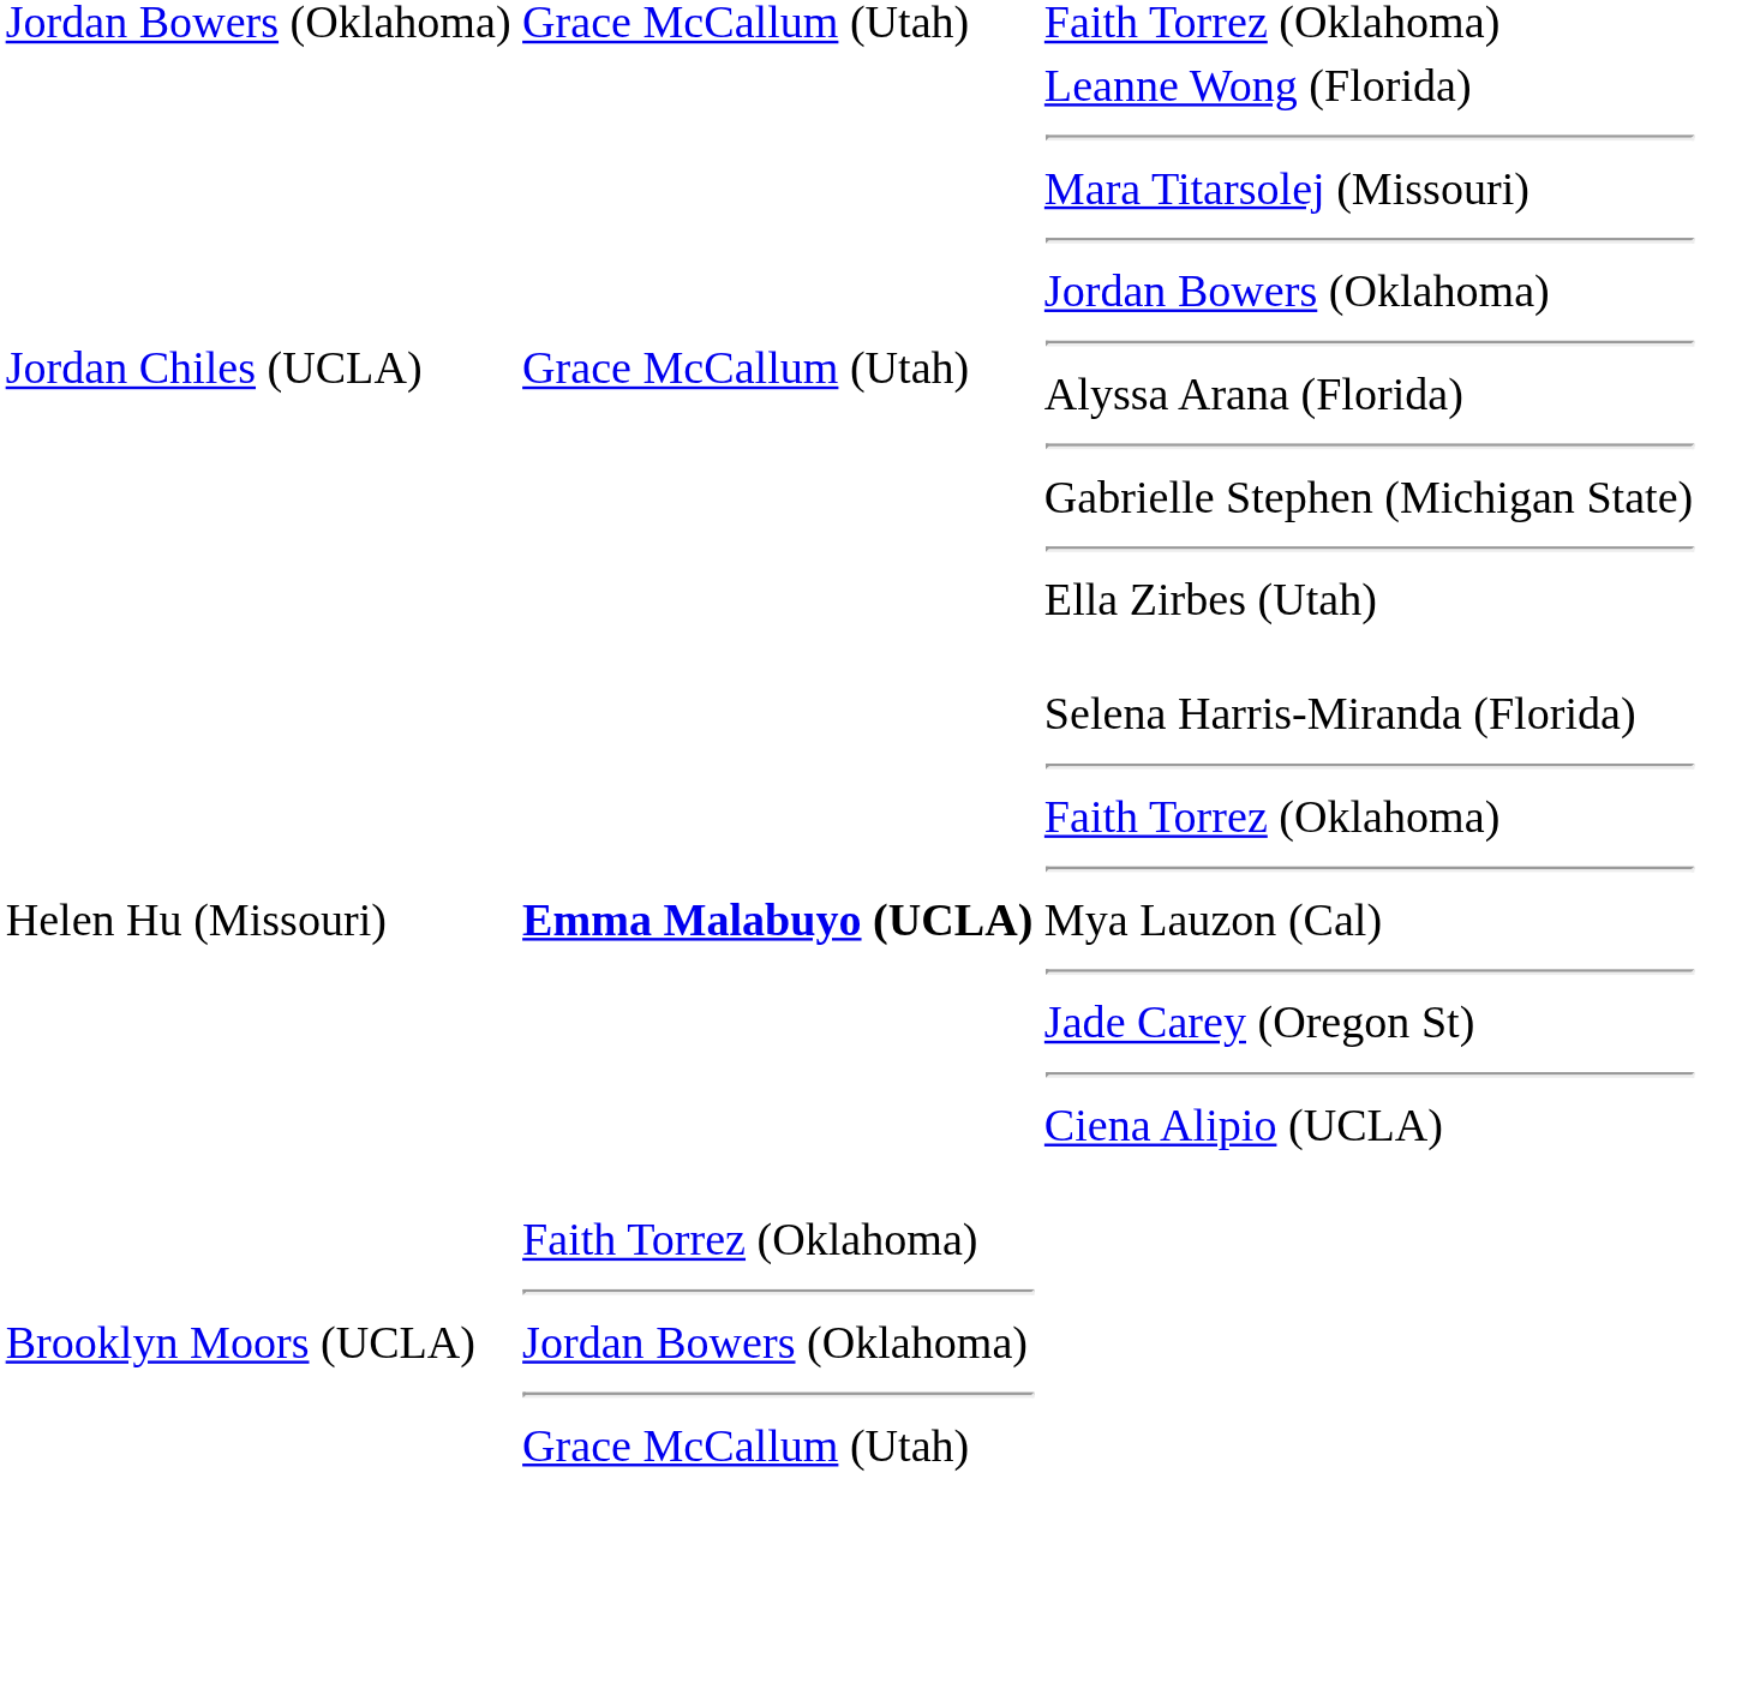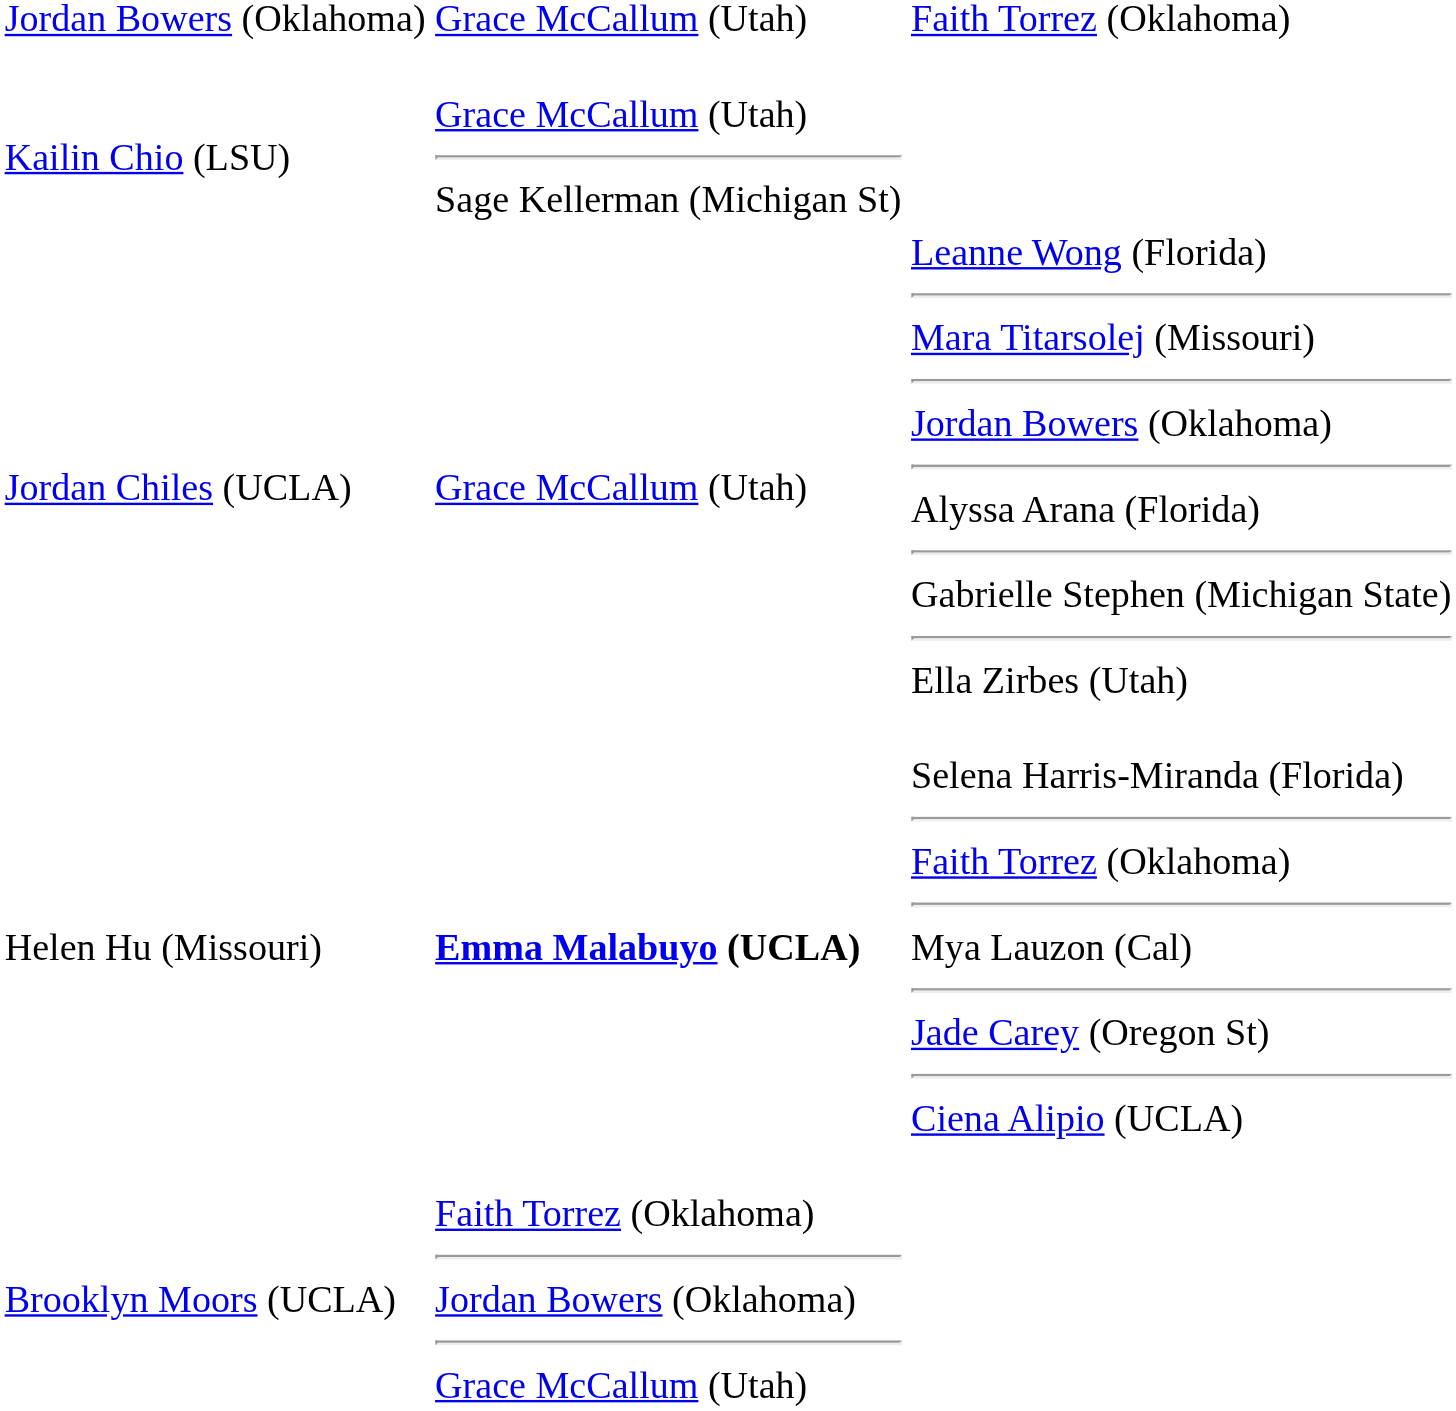 <table>
 <tr>
 <th scope=row style="text-align:left"></th>
 <td><a href='#'>Jordan Bowers</a> (Oklahoma)</td>
 <td><a href='#'>Grace McCallum</a> (Utah)</td>
 <td><a href='#'>Faith Torrez</a> (Oklahoma)</td>
+</tr>
+<tr>
+<th scope=row style="text-align:left"></th>
+<td><br><a href='#'>Kailin Chio</a> (LSU)</td>
+<td><br><a href='#'>Grace McCallum</a> (Utah)<hr>Sage Kellerman (Michigan St)</td>
+<td></td>
 </tr>
 <tr>
 <th scope=row style="text-align:left"></th>
 <td><br><a href='#'>Jordan Chiles</a> (UCLA)</td>
 <td><br><a href='#'>Grace McCallum</a> (Utah)</td>
 <td><a href='#'>Leanne Wong</a> (Florida)<hr> <a href='#'>Mara Titarsolej</a> (Missouri)<hr> <a href='#'>Jordan Bowers</a> (Oklahoma)<hr> Alyssa Arana (Florida)<hr> Gabrielle Stephen (Michigan State)<hr> Ella Zirbes (Utah)</td>
 </tr>
 <tr>
 <th scope=row style="text-align:left"></th>
 <td><br>Helen Hu (Missouri)</td>
 <td><strong><br><a href='#'>Emma Malabuyo</a> (UCLA)</strong></td>
 <td><br>Selena Harris-Miranda (Florida)<hr><a href='#'>Faith Torrez</a> (Oklahoma)<hr>Mya Lauzon (Cal)<hr><a href='#'>Jade Carey</a> (Oregon St)<hr><a href='#'>Ciena Alipio</a> (UCLA)</td>
 </tr>
 <tr>
 <th scope=row style="text-align:left"></th>
 <td><br><a href='#'>Brooklyn Moors</a> (UCLA)</td>
 <td><br><a href='#'>Faith Torrez</a> (Oklahoma)<hr><a href='#'>Jordan Bowers</a> (Oklahoma)<hr><a href='#'>Grace McCallum</a> (Utah)</td>
 <td></td>
 </tr>
 </table>
